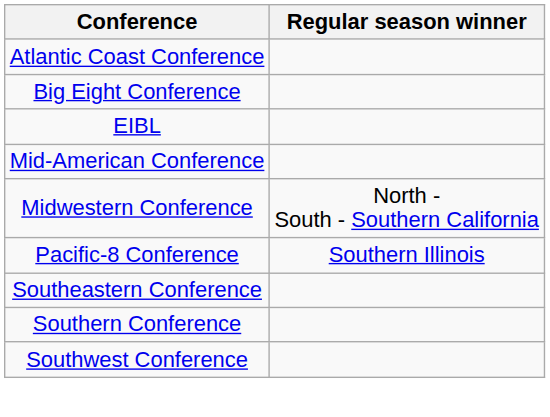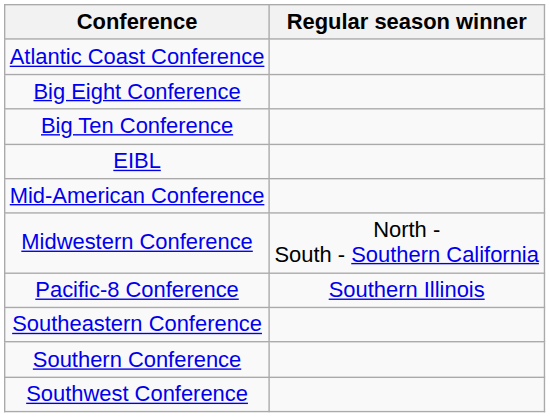 <table class="wikitable" style="text-align:center;">
 <tr>
 <th>Conference</th>
 <th>Regular season winner</th>
 </tr>
 <tr>
 <td><a href='#'>Atlantic Coast Conference</a></td>
 <td></td>
 </tr>
 <tr>
 <td><a href='#'>Big Eight Conference</a></td>
+<td></td>
+</tr>
+<tr>
+<td><a href='#'>Big Ten Conference</a></td>
 <td></td>
 </tr>
 <tr>
 <td><a href='#'>EIBL</a></td>
 <td></td>
 </tr>
 <tr>
 <td><a href='#'>Mid-American Conference</a></td>
 <td></td>
 </tr>
 <tr>
 <td><a href='#'>Midwestern Conference</a></td>
 <td>North - <br>South - <a href='#'>Southern California</a></td>
 </tr>
 <tr>
 <td><a href='#'>Pacific-8 Conference</a></td>
 <td><a href='#'>Southern Illinois</a></td>
 </tr>
 <tr>
 <td><a href='#'>Southeastern Conference</a></td>
 <td></td>
 </tr>
 <tr>
 <td><a href='#'>Southern Conference</a></td>
 <td><br></td>
 </tr>
 <tr>
 <td><a href='#'>Southwest Conference</a></td>
 <td></td>
 </tr>
 </table>
